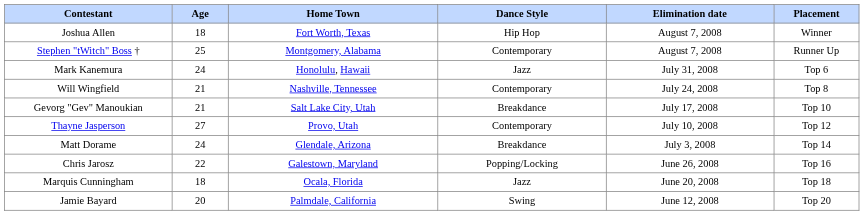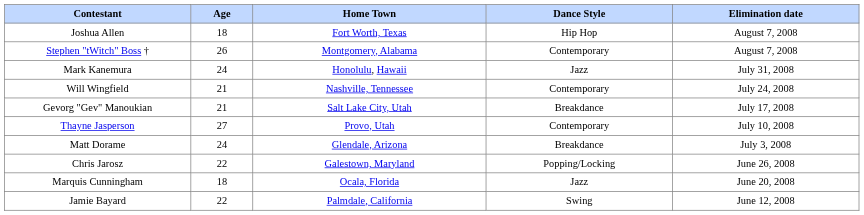 <table border="1" cellpadding="4" cellspacing="0" style="text-align:center; font-size:90%; border-collapse:collapse; width:75%;">
 <tr style="background:#C1D8FF;">
 <th style="width:12%;">Contestant</th>
 <th style="width:4%; text-align:center;">Age</th>
 <th style="width:15%;">Home Town</th>
 <th style="width:12%;">Dance Style</th>
 <th style="width:12%;">Elimination date</th>
-<th style="width:6%;">Placement</th>
 </tr>
 <tr>
 <td>Joshua Allen</td>
 <td>18</td>
 <td><a href='#'>Fort Worth, Texas</a></td>
 <td>Hip Hop</td>
 <td>August 7, 2008</td>
-<td>Winner</td>
 </tr>
 <tr>
 <td><a href='#'>Stephen "tWitch" Boss</a> †</td>
-<td>25</td>
+<td>26</td>
 <td><a href='#'>Montgomery, Alabama</a></td>
 <td>Contemporary</td>
 <td>August 7, 2008</td>
-<td>Runner Up</td>
 </tr>
 <tr>
 <td>Mark Kanemura</td>
 <td>24</td>
 <td><a href='#'>Honolulu</a>, <a href='#'>Hawaii</a></td>
 <td>Jazz</td>
 <td>July 31, 2008</td>
-<td>Top 6</td>
 </tr>
 <tr>
 <td>Will Wingfield</td>
 <td>21</td>
 <td><a href='#'>Nashville, Tennessee</a></td>
 <td>Contemporary</td>
 <td>July 24, 2008</td>
-<td>Top 8</td>
 </tr>
 <tr>
 <td>Gevorg "Gev" Manoukian</td>
 <td>21</td>
 <td><a href='#'>Salt Lake City, Utah</a></td>
 <td>Breakdance</td>
 <td>July 17, 2008</td>
-<td>Top 10</td>
 </tr>
 <tr>
 <td><a href='#'>Thayne Jasperson</a></td>
 <td>27</td>
 <td><a href='#'>Provo, Utah</a></td>
 <td>Contemporary</td>
 <td>July 10, 2008</td>
-<td>Top 12</td>
 </tr>
 <tr>
 <td>Matt Dorame</td>
 <td>24</td>
 <td><a href='#'>Glendale, Arizona</a></td>
 <td>Breakdance</td>
 <td>July 3, 2008</td>
-<td>Top 14</td>
 </tr>
 <tr>
 <td>Chris Jarosz</td>
 <td>22</td>
 <td><a href='#'>Galestown, Maryland</a></td>
 <td>Popping/Locking</td>
 <td>June 26, 2008</td>
-<td>Top 16</td>
 </tr>
 <tr>
 <td>Marquis Cunningham</td>
 <td>18</td>
 <td><a href='#'>Ocala, Florida</a></td>
 <td>Jazz</td>
 <td>June 20, 2008</td>
-<td>Top 18</td>
 </tr>
 <tr>
 <td>Jamie Bayard</td>
-<td>20</td>
+<td>22</td>
 <td><a href='#'>Palmdale, California</a></td>
 <td>Swing</td>
 <td>June 12, 2008</td>
-<td>Top 20</td>
 </tr>
 </table>
